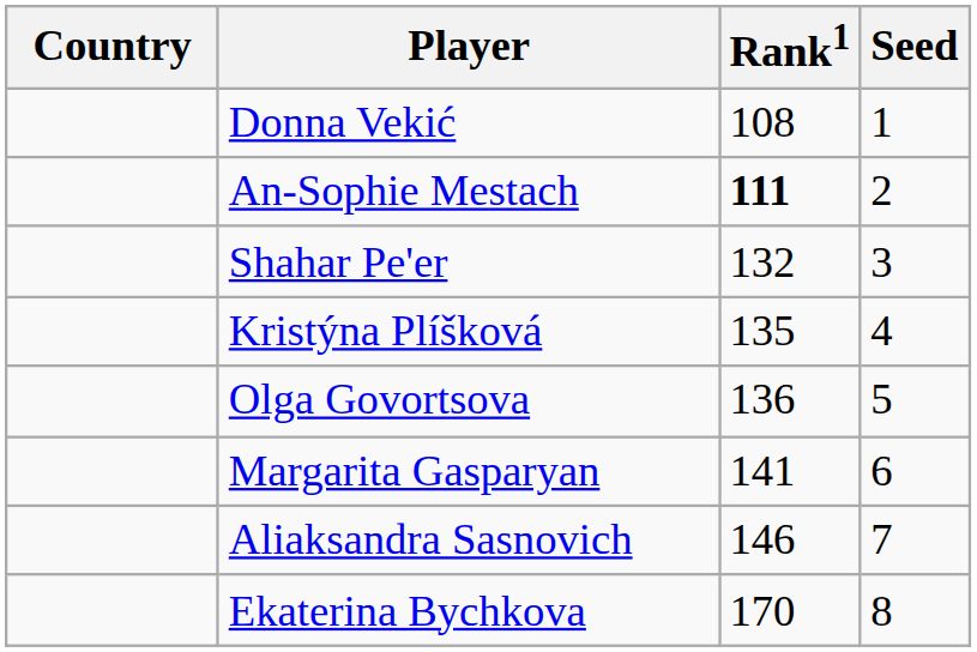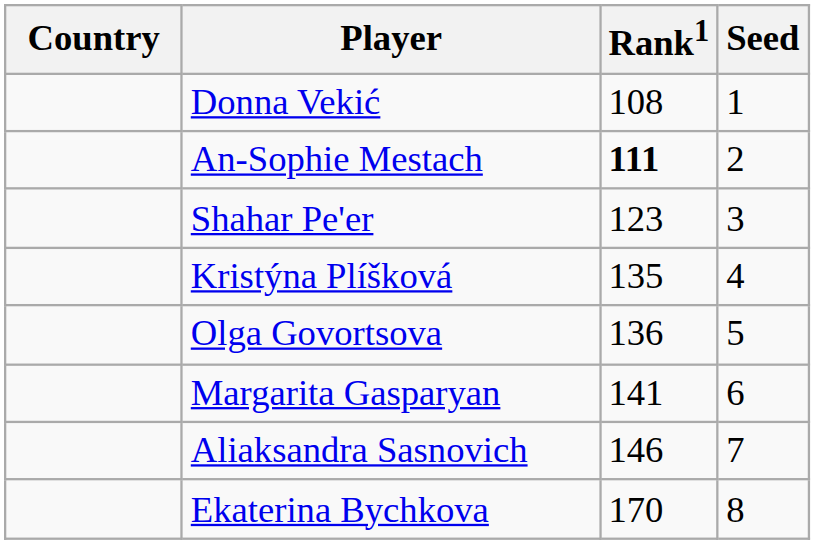 <table class="sortable wikitable">
 <tr>
 <th width="70">Country</th>
 <th width="175">Player</th>
 <th>Rank<sup>1</sup></th>
 <th>Seed</th>
 </tr>
 <tr>
 <td></td>
 <td><a href='#'>Donna Vekić</a></td>
 <td>108</td>
 <td>1</td>
 </tr>
 <tr>
 <td></td>
 <td><a href='#'>An-Sophie Mestach</a></td>
 <td><strong>111</strong></td>
 <td>2</td>
 </tr>
 <tr>
 <td></td>
 <td><a href='#'>Shahar Pe'er</a></td>
-<td>132</td>
+<td>123</td>
 <td>3</td>
 </tr>
 <tr>
 <td></td>
 <td><a href='#'>Kristýna Plíšková</a></td>
 <td>135</td>
 <td>4</td>
 </tr>
 <tr>
 <td></td>
 <td><a href='#'>Olga Govortsova</a></td>
 <td>136</td>
 <td>5</td>
 </tr>
 <tr>
 <td></td>
 <td><a href='#'>Margarita Gasparyan</a></td>
 <td>141</td>
 <td>6</td>
 </tr>
 <tr>
 <td></td>
 <td><a href='#'>Aliaksandra Sasnovich</a></td>
 <td>146</td>
 <td>7</td>
 </tr>
 <tr>
 <td></td>
 <td><a href='#'>Ekaterina Bychkova</a></td>
 <td>170</td>
 <td>8</td>
 </tr>
 </table>
